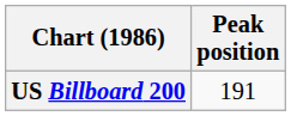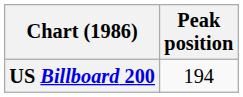 <table class="wikitable plainrowheaders">
 <tr>
 <th scope="col">Chart (1986)</th>
 <th scope="col">Peak<br>position</th>
 </tr>
 <tr>
 <th scope="row">US <a href='#'><em>Billboard</em> 200</a></th>
-<td align="center">191</td>
+<td align="center">194</td>
 </tr>
 </table>
